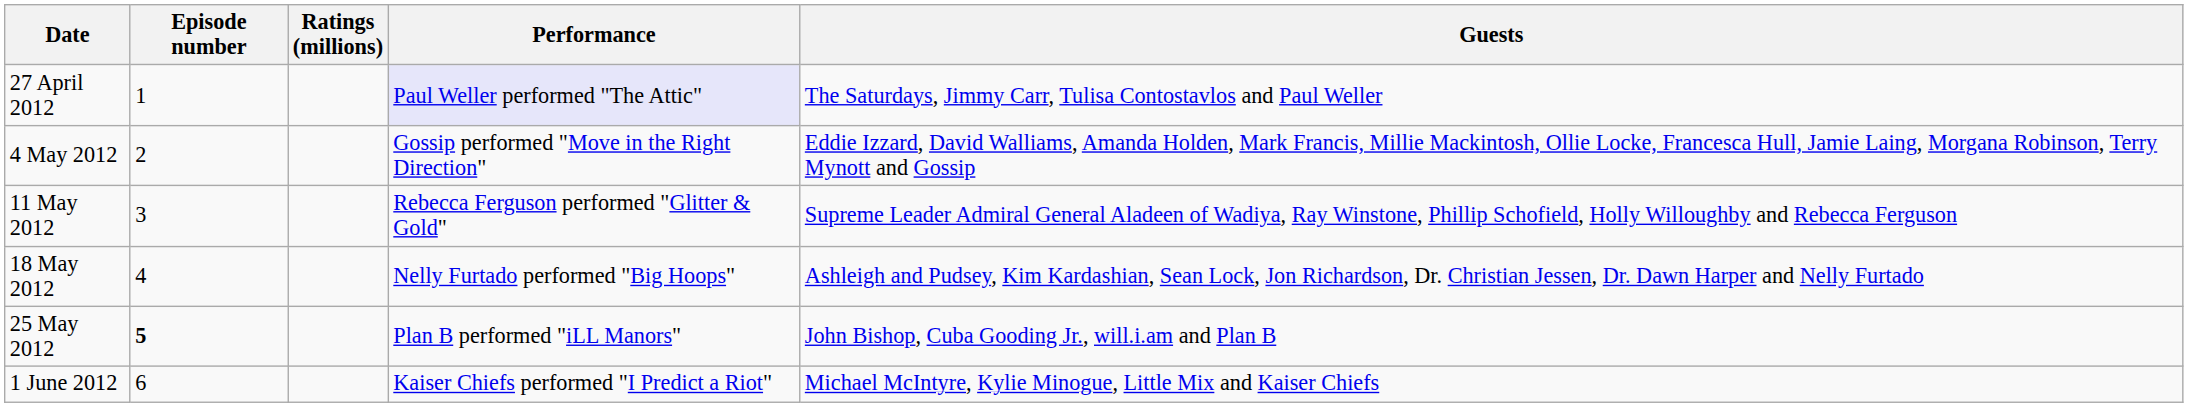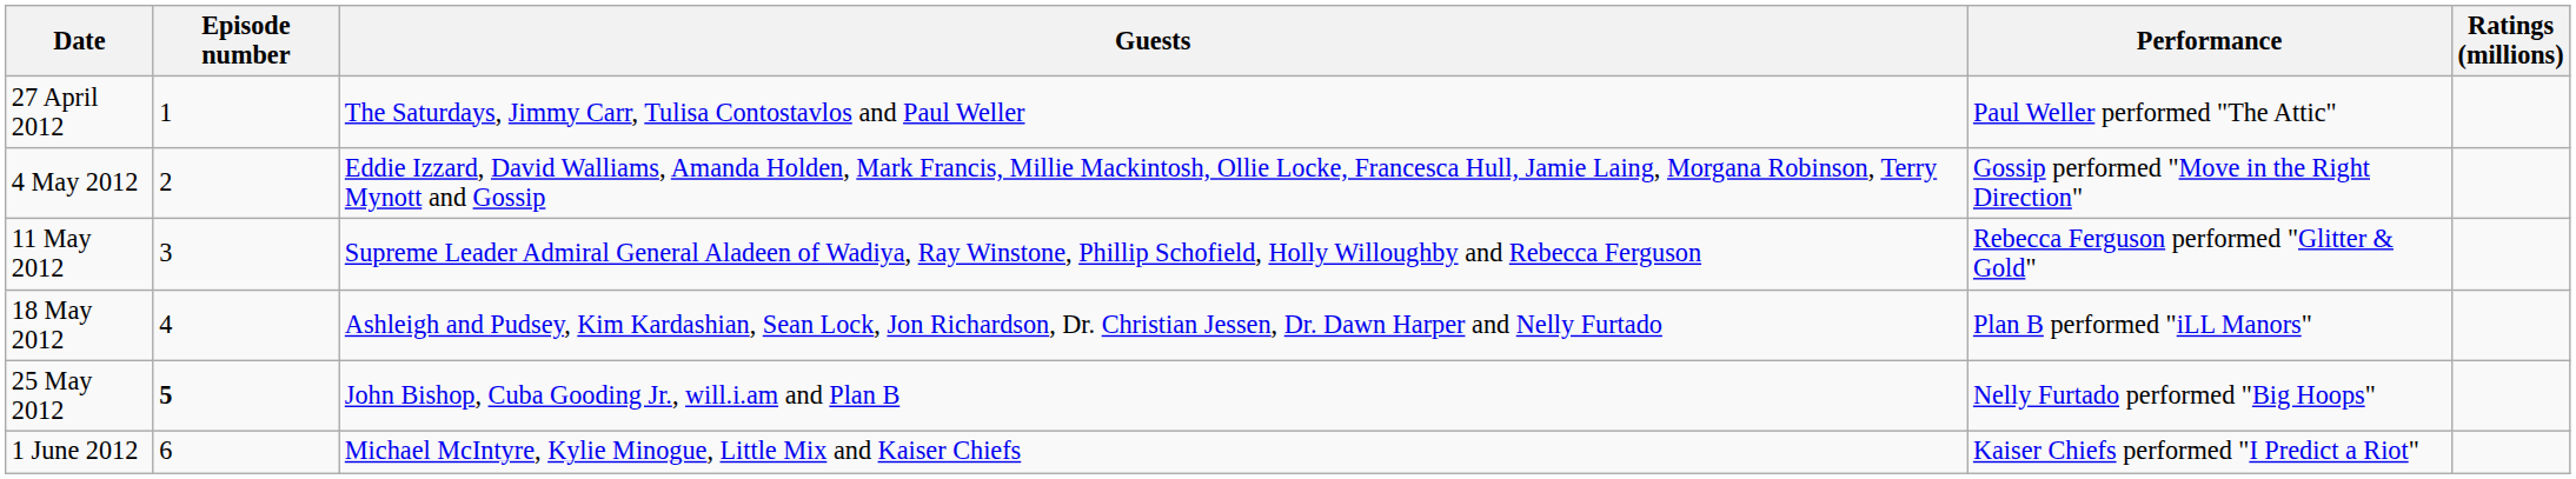 <table class="wikitable">
 <tr>
 <th>Date</th>
 <th>Episode number</th>
+<th>Guests</th>
+<th>Performance</th>
 <th>Ratings<br>(millions)</th>
-<th>Performance</th>
-<th>Guests</th>
 </tr>
 <tr>
 <td>27 April 2012</td>
 <td>1</td>
+<td><a href='#'>The Saturdays</a>, <a href='#'>Jimmy Carr</a>, <a href='#'>Tulisa Contostavlos</a> and <a href='#'>Paul Weller</a></td>
+<td><a href='#'>Paul Weller</a> performed "The Attic"</td>
 <td></td>
-<td style="background: lavender;"><a href='#'>Paul Weller</a> performed "The Attic"</td>
-<td><a href='#'>The Saturdays</a>, <a href='#'>Jimmy Carr</a>, <a href='#'>Tulisa Contostavlos</a> and <a href='#'>Paul Weller</a></td>
 </tr>
 <tr>
 <td>4 May 2012</td>
 <td>2</td>
+<td><a href='#'>Eddie Izzard</a>, <a href='#'>David Walliams</a>, <a href='#'>Amanda Holden</a>, <a href='#'>Mark Francis, Millie Mackintosh, Ollie Locke, Francesca Hull, Jamie Laing</a>, <a href='#'>Morgana Robinson</a>, <a href='#'>Terry Mynott</a> and <a href='#'>Gossip</a></td>
+<td><a href='#'>Gossip</a> performed "<a href='#'>Move in the Right Direction</a>"</td>
 <td></td>
-<td><a href='#'>Gossip</a> performed "<a href='#'>Move in the Right Direction</a>"</td>
-<td><a href='#'>Eddie Izzard</a>, <a href='#'>David Walliams</a>, <a href='#'>Amanda Holden</a>, <a href='#'>Mark Francis, Millie Mackintosh, Ollie Locke, Francesca Hull, Jamie Laing</a>, <a href='#'>Morgana Robinson</a>, <a href='#'>Terry Mynott</a> and <a href='#'>Gossip</a></td>
 </tr>
 <tr>
 <td>11 May 2012</td>
 <td>3</td>
+<td><a href='#'>Supreme Leader Admiral General Aladeen of Wadiya</a>, <a href='#'>Ray Winstone</a>, <a href='#'>Phillip Schofield</a>, <a href='#'>Holly Willoughby</a> and <a href='#'>Rebecca Ferguson</a></td>
+<td><a href='#'>Rebecca Ferguson</a> performed "<a href='#'>Glitter & Gold</a>"</td>
 <td></td>
-<td><a href='#'>Rebecca Ferguson</a> performed "<a href='#'>Glitter & Gold</a>"</td>
-<td><a href='#'>Supreme Leader Admiral General Aladeen of Wadiya</a>, <a href='#'>Ray Winstone</a>, <a href='#'>Phillip Schofield</a>, <a href='#'>Holly Willoughby</a> and <a href='#'>Rebecca Ferguson</a></td>
 </tr>
 <tr>
 <td>18 May 2012</td>
 <td>4</td>
+<td><a href='#'>Ashleigh and Pudsey</a>, <a href='#'>Kim Kardashian</a>, <a href='#'>Sean Lock</a>, <a href='#'>Jon Richardson</a>, Dr. <a href='#'>Christian Jessen</a>, <a href='#'>Dr. Dawn Harper</a> and <a href='#'>Nelly Furtado</a></td>
+<td><a href='#'>Plan B</a> performed "<a href='#'>iLL Manors</a>"</td>
 <td></td>
-<td><a href='#'>Nelly Furtado</a> performed "<a href='#'>Big Hoops</a>"</td>
-<td><a href='#'>Ashleigh and Pudsey</a>, <a href='#'>Kim Kardashian</a>, <a href='#'>Sean Lock</a>, <a href='#'>Jon Richardson</a>, Dr. <a href='#'>Christian Jessen</a>, <a href='#'>Dr. Dawn Harper</a> and <a href='#'>Nelly Furtado</a></td>
 </tr>
 <tr>
 <td>25 May 2012</td>
 <td><strong>5</strong></td>
+<td><a href='#'>John Bishop</a>, <a href='#'>Cuba Gooding Jr.</a>, <a href='#'>will.i.am</a> and <a href='#'>Plan B</a></td>
+<td><a href='#'>Nelly Furtado</a> performed "<a href='#'>Big Hoops</a>"</td>
 <td></td>
-<td><a href='#'>Plan B</a> performed "<a href='#'>iLL Manors</a>"</td>
-<td><a href='#'>John Bishop</a>, <a href='#'>Cuba Gooding Jr.</a>, <a href='#'>will.i.am</a> and <a href='#'>Plan B</a></td>
 </tr>
 <tr>
 <td>1 June 2012</td>
 <td>6</td>
+<td><a href='#'>Michael McIntyre</a>, <a href='#'>Kylie Minogue</a>, <a href='#'>Little Mix</a> and <a href='#'>Kaiser Chiefs</a></td>
+<td><a href='#'>Kaiser Chiefs</a> performed "<a href='#'>I Predict a Riot</a>"</td>
 <td></td>
-<td><a href='#'>Kaiser Chiefs</a> performed "<a href='#'>I Predict a Riot</a>"</td>
-<td><a href='#'>Michael McIntyre</a>, <a href='#'>Kylie Minogue</a>, <a href='#'>Little Mix</a> and <a href='#'>Kaiser Chiefs</a></td>
 </tr>
 </table>
